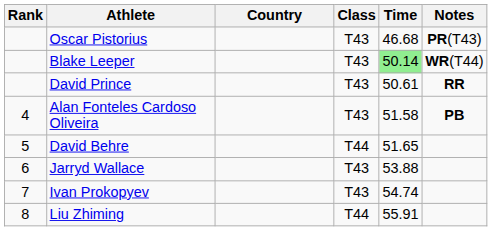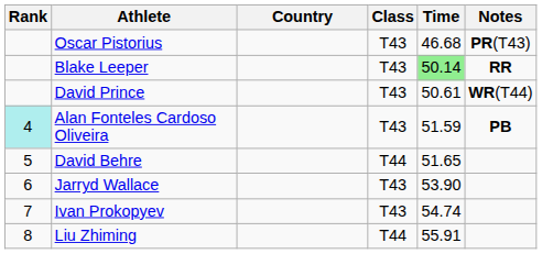 <table class="wikitable sortable" style="text-align:center">
 <tr>
 <th>Rank</th>
 <th style="width:180px">Athlete</th>
 <th style="width:125px">Country</th>
 <th>Class</th>
 <th>Time</th>
 <th>Notes</th>
 </tr>
 <tr>
 <td></td>
 <td style="text-align:left;"><a href='#'>Oscar Pistorius</a></td>
 <td style="text-align:left;"></td>
 <td>T43</td>
 <td>46.68</td>
 <td><strong>PR</strong>(T43)</td>
 </tr>
 <tr>
 <td></td>
 <td style="text-align:left;"><a href='#'>Blake Leeper</a></td>
 <td style="text-align:left;"></td>
 <td>T43</td>
 <td style="background: lightgreen;">50.14</td>
-<td><strong>WR</strong>(T44)</td>
+<td><strong>RR</strong></td>
 </tr>
 <tr>
 <td></td>
 <td style="text-align:left;"><a href='#'>David Prince</a></td>
 <td style="text-align:left;"></td>
 <td>T43</td>
 <td>50.61</td>
-<td><strong>RR</strong></td>
+<td><strong>WR</strong>(T44)</td>
 </tr>
 <tr>
-<td>4</td>
+<td style="background: paleturquoise;">4</td>
 <td style="text-align:left;"><a href='#'>Alan Fonteles Cardoso Oliveira</a></td>
 <td style="text-align:left;"></td>
 <td>T43</td>
-<td>51.58</td>
+<td>51.59</td>
 <td><strong>PB</strong></td>
 </tr>
 <tr>
 <td>5</td>
 <td style="text-align:left;"><a href='#'>David Behre</a></td>
 <td style="text-align:left;"></td>
 <td>T44</td>
 <td>51.65</td>
 <td></td>
 </tr>
 <tr>
 <td>6</td>
 <td style="text-align:left;"><a href='#'>Jarryd Wallace</a></td>
 <td style="text-align:left;"></td>
 <td>T43</td>
-<td>53.88</td>
+<td>53.90</td>
 <td></td>
 </tr>
 <tr>
 <td>7</td>
 <td style="text-align:left;"><a href='#'>Ivan Prokopyev</a></td>
 <td style="text-align:left;"></td>
 <td>T43</td>
 <td>54.74</td>
 <td></td>
 </tr>
 <tr>
 <td>8</td>
 <td style="text-align:left;"><a href='#'>Liu Zhiming</a></td>
 <td style="text-align:left;"></td>
 <td>T44</td>
 <td>55.91</td>
 <td></td>
 </tr>
 </table>
